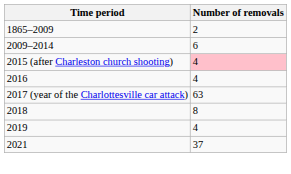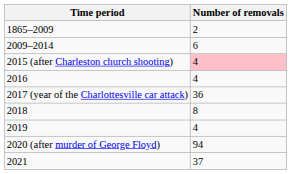 <table class="wikitable">
 <tr>
 <th>Time period</th>
 <th>Number of removals</th>
 </tr>
 <tr>
 <td>1865–2009</td>
 <td>2</td>
 </tr>
 <tr>
 <td>2009–2014</td>
 <td>6</td>
 </tr>
 <tr>
 <td>2015 (after <a href='#'>Charleston church shooting</a>)</td>
 <td style="background: pink;">4</td>
 </tr>
 <tr>
 <td>2016</td>
 <td>4</td>
 </tr>
 <tr>
 <td>2017 (year of the <a href='#'>Charlottesville car attack</a>)</td>
-<td>63</td>
+<td>36</td>
 </tr>
 <tr>
 <td>2018</td>
 <td>8</td>
 </tr>
 <tr>
 <td>2019</td>
 <td>4</td>
 </tr>
 <tr>
+<td>2020 (after <a href='#'>murder of George Floyd</a>)</td>
+<td>94</td>
+</tr>
+<tr>
 <td>2021</td>
 <td>37</td>
 </tr>
 </table>
